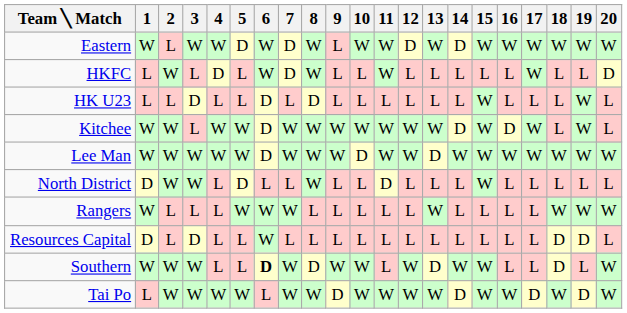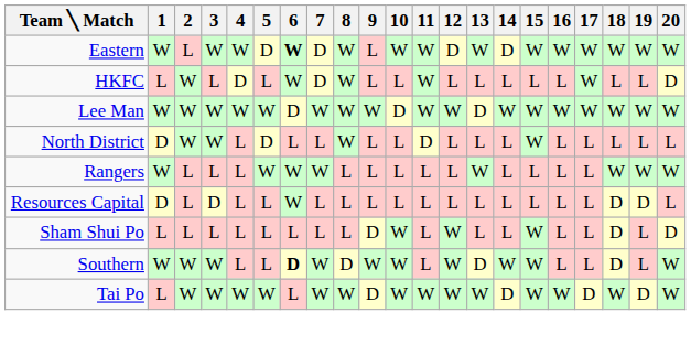 <table class="wikitable" style="text-align: center; font-size: 95%; width:90%">
 <tr>
 <th>Team ╲ Match</th>
 <th>1</th>
 <th>2</th>
 <th>3</th>
 <th>4</th>
 <th>5</th>
 <th>6</th>
 <th>7</th>
 <th>8</th>
 <th>9</th>
 <th>10</th>
 <th>11</th>
 <th>12</th>
 <th>13</th>
 <th>14</th>
 <th>15</th>
 <th>16</th>
 <th>17</th>
 <th>18</th>
 <th>19</th>
 <th>20</th>
 </tr>
 <tr>
 <td align="right"><a href='#'>Eastern</a></td>
 <td bgcolor=#CCFFCC>W</td>
 <td bgcolor=#FFCCCC>L</td>
 <td bgcolor=#CCFFCC>W</td>
 <td bgcolor=#CCFFCC>W</td>
 <td bgcolor=#FFFFCC>D</td>
-<td bgcolor=#CCFFCC>W</td>
+<td bgcolor=#CCFFCC><strong>W</strong></td>
 <td bgcolor=#FFFFCC>D</td>
 <td bgcolor=#CCFFCC>W</td>
 <td bgcolor=#FFCCCC>L</td>
 <td bgcolor=#CCFFCC>W</td>
 <td bgcolor=#CCFFCC>W</td>
 <td bgcolor=#FFFFCC>D</td>
 <td bgcolor=#CCFFCC>W</td>
 <td bgcolor=#FFFFCC>D</td>
 <td bgcolor=#CCFFCC>W</td>
 <td bgcolor=#CCFFCC>W</td>
 <td bgcolor=#CCFFCC>W</td>
 <td bgcolor=#CCFFCC>W</td>
 <td bgcolor=#CCFFCC>W</td>
 <td bgcolor=#CCFFCC>W</td>
 </tr>
 <tr>
 <td align="right"><a href='#'>HKFC</a></td>
 <td bgcolor=#FFCCCC>L</td>
 <td bgcolor=#CCFFCC>W</td>
 <td bgcolor=#FFCCCC>L</td>
 <td bgcolor=#FFFFCC>D</td>
 <td bgcolor=#FFCCCC>L</td>
 <td bgcolor=#CCFFCC>W</td>
 <td bgcolor=#FFFFCC>D</td>
 <td bgcolor=#CCFFCC>W</td>
 <td bgcolor=#FFCCCC>L</td>
 <td bgcolor=#FFCCCC>L</td>
 <td bgcolor=#CCFFCC>W</td>
 <td bgcolor=#FFCCCC>L</td>
 <td bgcolor=#FFCCCC>L</td>
 <td bgcolor=#FFCCCC>L</td>
 <td bgcolor=#FFCCCC>L</td>
 <td bgcolor=#FFCCCC>L</td>
 <td bgcolor=#CCFFCC>W</td>
 <td bgcolor=#FFCCCC>L</td>
 <td bgcolor=#FFCCCC>L</td>
 <td bgcolor=#FFFFCC>D</td>
-</tr>
-<tr>
-<td align="right"><a href='#'>HK U23</a></td>
-<td bgcolor=#FFCCCC>L</td>
-<td bgcolor=#FFCCCC>L</td>
-<td bgcolor=#FFFFCC>D</td>
-<td bgcolor=#FFCCCC>L</td>
-<td bgcolor=#FFCCCC>L</td>
-<td bgcolor=#FFFFCC>D</td>
-<td bgcolor=#FFCCCC>L</td>
-<td bgcolor=#FFFFCC>D</td>
-<td bgcolor=#FFCCCC>L</td>
-<td bgcolor=#FFCCCC>L</td>
-<td bgcolor=#FFCCCC>L</td>
-<td bgcolor=#FFCCCC>L</td>
-<td bgcolor=#FFCCCC>L</td>
-<td bgcolor=#FFCCCC>L</td>
-<td bgcolor=#CCFFCC>W</td>
-<td bgcolor=#FFCCCC>L</td>
-<td bgcolor=#FFCCCC>L</td>
-<td bgcolor=#FFCCCC>L</td>
-<td bgcolor=#CCFFCC>W</td>
-<td bgcolor=#FFCCCC>L</td>
-</tr>
-<tr>
-<td align="right"><a href='#'>Kitchee</a></td>
-<td bgcolor=#CCFFCC>W</td>
-<td bgcolor=#CCFFCC>W</td>
-<td bgcolor=#FFCCCC>L</td>
-<td bgcolor=#CCFFCC>W</td>
-<td bgcolor=#CCFFCC>W</td>
-<td bgcolor=#FFFFCC>D</td>
-<td bgcolor=#CCFFCC>W</td>
-<td bgcolor=#CCFFCC>W</td>
-<td bgcolor=#CCFFCC>W</td>
-<td bgcolor=#CCFFCC>W</td>
-<td bgcolor=#CCFFCC>W</td>
-<td bgcolor=#CCFFCC>W</td>
-<td bgcolor=#CCFFCC>W</td>
-<td bgcolor=#FFFFCC>D</td>
-<td bgcolor=#CCFFCC>W</td>
-<td bgcolor=#FFFFCC>D</td>
-<td bgcolor=#CCFFCC>W</td>
-<td bgcolor=#FFCCCC>L</td>
-<td bgcolor=#CCFFCC>W</td>
-<td bgcolor=#FFCCCC>L</td>
 </tr>
 <tr>
 <td align="right"><a href='#'>Lee Man</a></td>
 <td bgcolor=#CCFFCC>W</td>
 <td bgcolor=#CCFFCC>W</td>
 <td bgcolor=#CCFFCC>W</td>
 <td bgcolor=#CCFFCC>W</td>
 <td bgcolor=#CCFFCC>W</td>
 <td bgcolor=#FFFFCC>D</td>
 <td bgcolor=#CCFFCC>W</td>
 <td bgcolor=#CCFFCC>W</td>
 <td bgcolor=#CCFFCC>W</td>
 <td bgcolor=#FFFFCC>D</td>
 <td bgcolor=#CCFFCC>W</td>
 <td bgcolor=#CCFFCC>W</td>
 <td bgcolor=#FFFFCC>D</td>
 <td bgcolor=#CCFFCC>W</td>
 <td bgcolor=#CCFFCC>W</td>
 <td bgcolor=#CCFFCC>W</td>
 <td bgcolor=#CCFFCC>W</td>
 <td bgcolor=#CCFFCC>W</td>
 <td bgcolor=#CCFFCC>W</td>
 <td bgcolor=#CCFFCC>W</td>
 </tr>
 <tr>
 <td align="right"><a href='#'>North District</a></td>
 <td bgcolor=#FFFFCC>D</td>
 <td bgcolor=#CCFFCC>W</td>
 <td bgcolor=#CCFFCC>W</td>
 <td bgcolor=#FFCCCC>L</td>
 <td bgcolor=#FFFFCC>D</td>
 <td bgcolor=#FFCCCC>L</td>
 <td bgcolor=#FFCCCC>L</td>
 <td bgcolor=#CCFFCC>W</td>
 <td bgcolor=#FFCCCC>L</td>
 <td bgcolor=#FFCCCC>L</td>
 <td bgcolor=#FFFFCC>D</td>
 <td bgcolor=#FFCCCC>L</td>
 <td bgcolor=#FFCCCC>L</td>
 <td bgcolor=#FFCCCC>L</td>
 <td bgcolor=#CCFFCC>W</td>
 <td bgcolor=#FFCCCC>L</td>
 <td bgcolor=#FFCCCC>L</td>
 <td bgcolor=#FFCCCC>L</td>
 <td bgcolor=#FFCCCC>L</td>
 <td bgcolor=#FFCCCC>L</td>
 </tr>
 <tr>
 <td align="right"><a href='#'>Rangers</a></td>
 <td bgcolor=#CCFFCC>W</td>
 <td bgcolor=#FFCCCC>L</td>
 <td bgcolor=#FFCCCC>L</td>
 <td bgcolor=#FFCCCC>L</td>
 <td bgcolor=#CCFFCC>W</td>
 <td bgcolor=#CCFFCC>W</td>
 <td bgcolor=#CCFFCC>W</td>
 <td bgcolor=#FFCCCC>L</td>
 <td bgcolor=#FFCCCC>L</td>
 <td bgcolor=#FFCCCC>L</td>
 <td bgcolor=#FFCCCC>L</td>
 <td bgcolor=#FFCCCC>L</td>
 <td bgcolor=#CCFFCC>W</td>
 <td bgcolor=#FFCCCC>L</td>
 <td bgcolor=#FFCCCC>L</td>
 <td bgcolor=#FFCCCC>L</td>
 <td bgcolor=#FFCCCC>L</td>
 <td bgcolor=#CCFFCC>W</td>
 <td bgcolor=#CCFFCC>W</td>
 <td bgcolor=#CCFFCC>W</td>
 </tr>
 <tr>
 <td align="right"><a href='#'>Resources Capital</a></td>
 <td bgcolor=#FFFFCC>D</td>
 <td bgcolor=#FFCCCC>L</td>
 <td bgcolor=#FFFFCC>D</td>
 <td bgcolor=#FFCCCC>L</td>
 <td bgcolor=#FFCCCC>L</td>
 <td bgcolor=#CCFFCC>W</td>
 <td bgcolor=#FFCCCC>L</td>
 <td bgcolor=#FFCCCC>L</td>
 <td bgcolor=#FFCCCC>L</td>
 <td bgcolor=#FFCCCC>L</td>
 <td bgcolor=#FFCCCC>L</td>
 <td bgcolor=#FFCCCC>L</td>
 <td bgcolor=#FFCCCC>L</td>
 <td bgcolor=#FFCCCC>L</td>
 <td bgcolor=#FFCCCC>L</td>
 <td bgcolor=#FFCCCC>L</td>
 <td bgcolor=#FFCCCC>L</td>
 <td bgcolor=#FFFFCC>D</td>
 <td bgcolor=#FFFFCC>D</td>
 <td bgcolor=#FFCCCC>L</td>
 </tr>
 <tr>
+<td align="right"><a href='#'>Sham Shui Po</a></td>
+<td bgcolor=#FFCCCC>L</td>
+<td bgcolor=#FFCCCC>L</td>
+<td bgcolor=#FFCCCC>L</td>
+<td bgcolor=#FFCCCC>L</td>
+<td bgcolor=#FFCCCC>L</td>
+<td bgcolor=#FFCCCC>L</td>
+<td bgcolor=#FFCCCC>L</td>
+<td bgcolor=#FFCCCC>L</td>
+<td bgcolor=#FFFFCC>D</td>
+<td bgcolor=#CCFFCC>W</td>
+<td bgcolor=#FFCCCC>L</td>
+<td bgcolor=#CCFFCC>W</td>
+<td bgcolor=#FFCCCC>L</td>
+<td bgcolor=#FFCCCC>L</td>
+<td bgcolor=#CCFFCC>W</td>
+<td bgcolor=#FFCCCC>L</td>
+<td bgcolor=#FFCCCC>L</td>
+<td bgcolor=#FFFFCC>D</td>
+<td bgcolor=#FFCCCC>L</td>
+<td bgcolor=#FFFFCC>D</td>
+</tr>
+<tr>
 <td align="right"><a href='#'>Southern</a></td>
 <td bgcolor=#CCFFCC>W</td>
 <td bgcolor=#CCFFCC>W</td>
 <td bgcolor=#CCFFCC>W</td>
 <td bgcolor=#FFCCCC>L</td>
 <td bgcolor=#FFCCCC>L</td>
 <td bgcolor=#FFFFCC><strong>D</strong></td>
 <td bgcolor=#CCFFCC>W</td>
 <td bgcolor=#FFFFCC>D</td>
 <td bgcolor=#CCFFCC>W</td>
 <td bgcolor=#CCFFCC>W</td>
 <td bgcolor=#FFCCCC>L</td>
 <td bgcolor=#CCFFCC>W</td>
 <td bgcolor=#FFFFCC>D</td>
 <td bgcolor=#CCFFCC>W</td>
 <td bgcolor=#CCFFCC>W</td>
 <td bgcolor=#FFCCCC>L</td>
 <td bgcolor=#FFCCCC>L</td>
 <td bgcolor=#FFFFCC>D</td>
 <td bgcolor=#FFCCCC>L</td>
 <td bgcolor=#CCFFCC>W</td>
 </tr>
 <tr>
 <td align="right"><a href='#'>Tai Po</a></td>
 <td bgcolor=#FFCCCC>L</td>
 <td bgcolor=#CCFFCC>W</td>
 <td bgcolor=#CCFFCC>W</td>
 <td bgcolor=#CCFFCC>W</td>
 <td bgcolor=#CCFFCC>W</td>
 <td bgcolor=#FFCCCC>L</td>
 <td bgcolor=#CCFFCC>W</td>
 <td bgcolor=#CCFFCC>W</td>
 <td bgcolor=#FFFFCC>D</td>
 <td bgcolor=#CCFFCC>W</td>
 <td bgcolor=#CCFFCC>W</td>
 <td bgcolor=#CCFFCC>W</td>
 <td bgcolor=#CCFFCC>W</td>
 <td bgcolor=#FFFFCC>D</td>
 <td bgcolor=#CCFFCC>W</td>
 <td bgcolor=#CCFFCC>W</td>
 <td bgcolor=#FFFFCC>D</td>
 <td bgcolor=#CCFFCC>W</td>
 <td bgcolor=#FFFFCC>D</td>
 <td bgcolor=#CCFFCC>W</td>
 </tr>
 </table>
